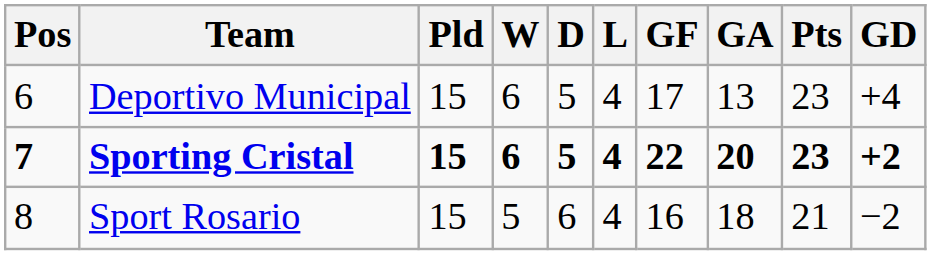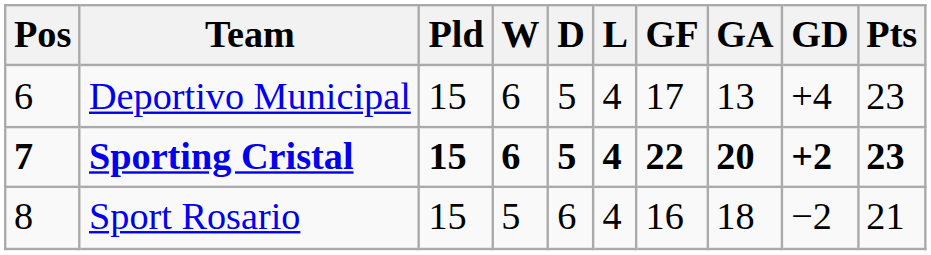 <table class="wikitable">
 <tr>
 <th>Pos</th>
 <th><strong>Team</strong></th>
 <th><strong>Pld</strong></th>
 <th>W</th>
 <th>D</th>
 <th>L</th>
 <th>GF</th>
 <th>GA</th>
+<th>GD</th>
 <th>Pts</th>
-<th>GD</th>
 </tr>
 <tr>
 <td>6</td>
 <td><a href='#'>Deportivo Municipal</a></td>
 <td>15</td>
 <td>6</td>
 <td>5</td>
 <td>4</td>
 <td>17</td>
 <td>13</td>
+<td>+4</td>
 <td>23</td>
-<td>+4</td>
 </tr>
 <tr>
 <td><strong>7</strong></td>
 <td><strong><a href='#'>Sporting Cristal</a></strong></td>
 <td><strong>15</strong></td>
 <td><strong>6</strong></td>
 <td><strong>5</strong></td>
 <td><strong>4</strong></td>
 <td><strong>22</strong></td>
 <td><strong>20</strong></td>
+<td><strong>+2</strong></td>
 <td><strong>23</strong></td>
-<td><strong>+2</strong></td>
 </tr>
 <tr>
 <td>8</td>
 <td><a href='#'>Sport Rosario</a></td>
 <td>15</td>
 <td>5</td>
 <td>6</td>
 <td>4</td>
 <td>16</td>
 <td>18</td>
+<td>−2</td>
 <td>21</td>
-<td>−2</td>
 </tr>
 </table>
